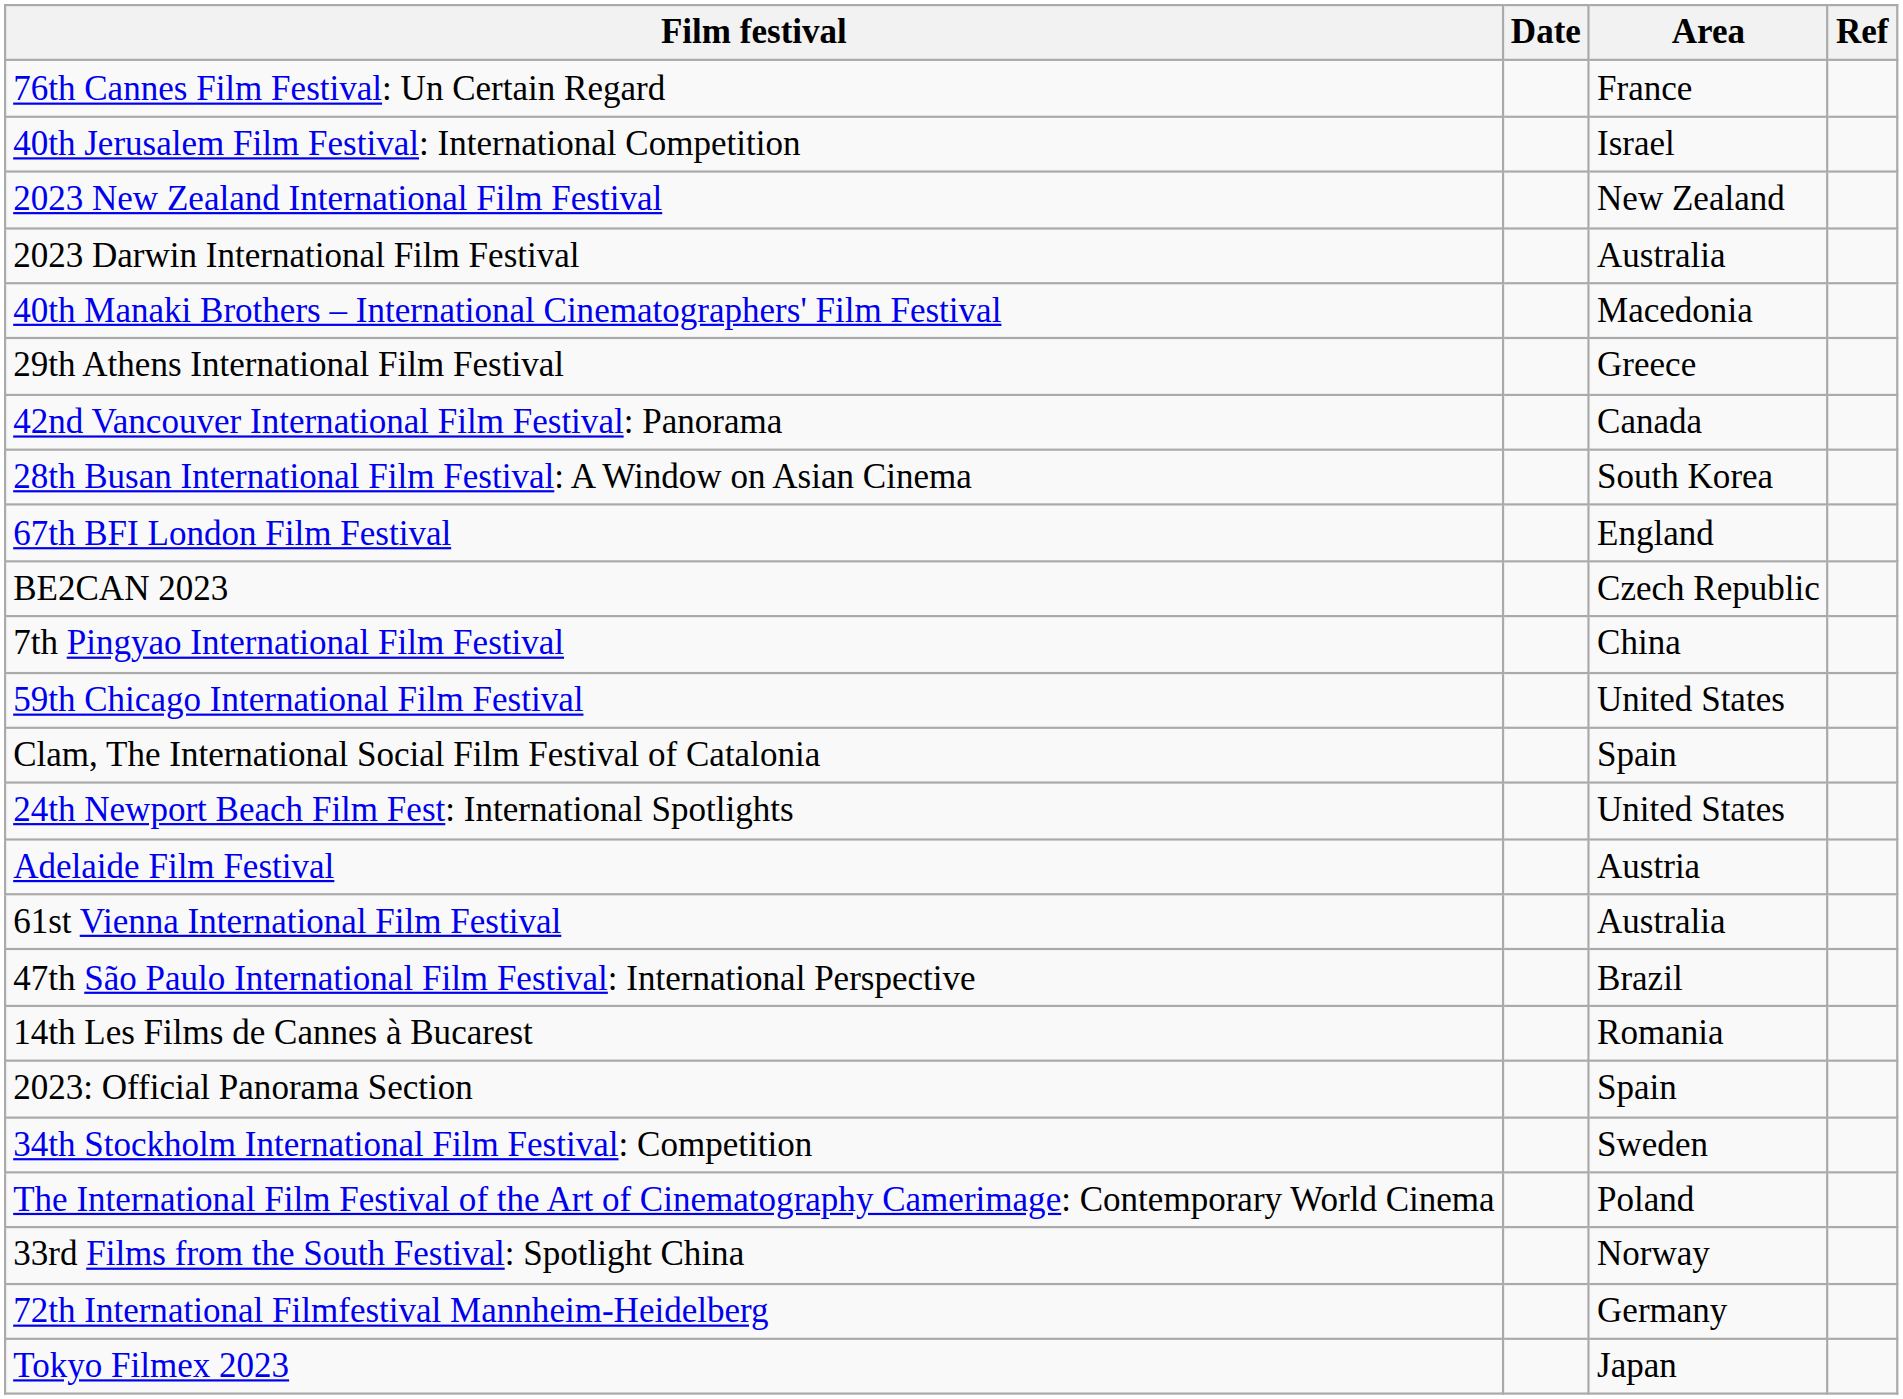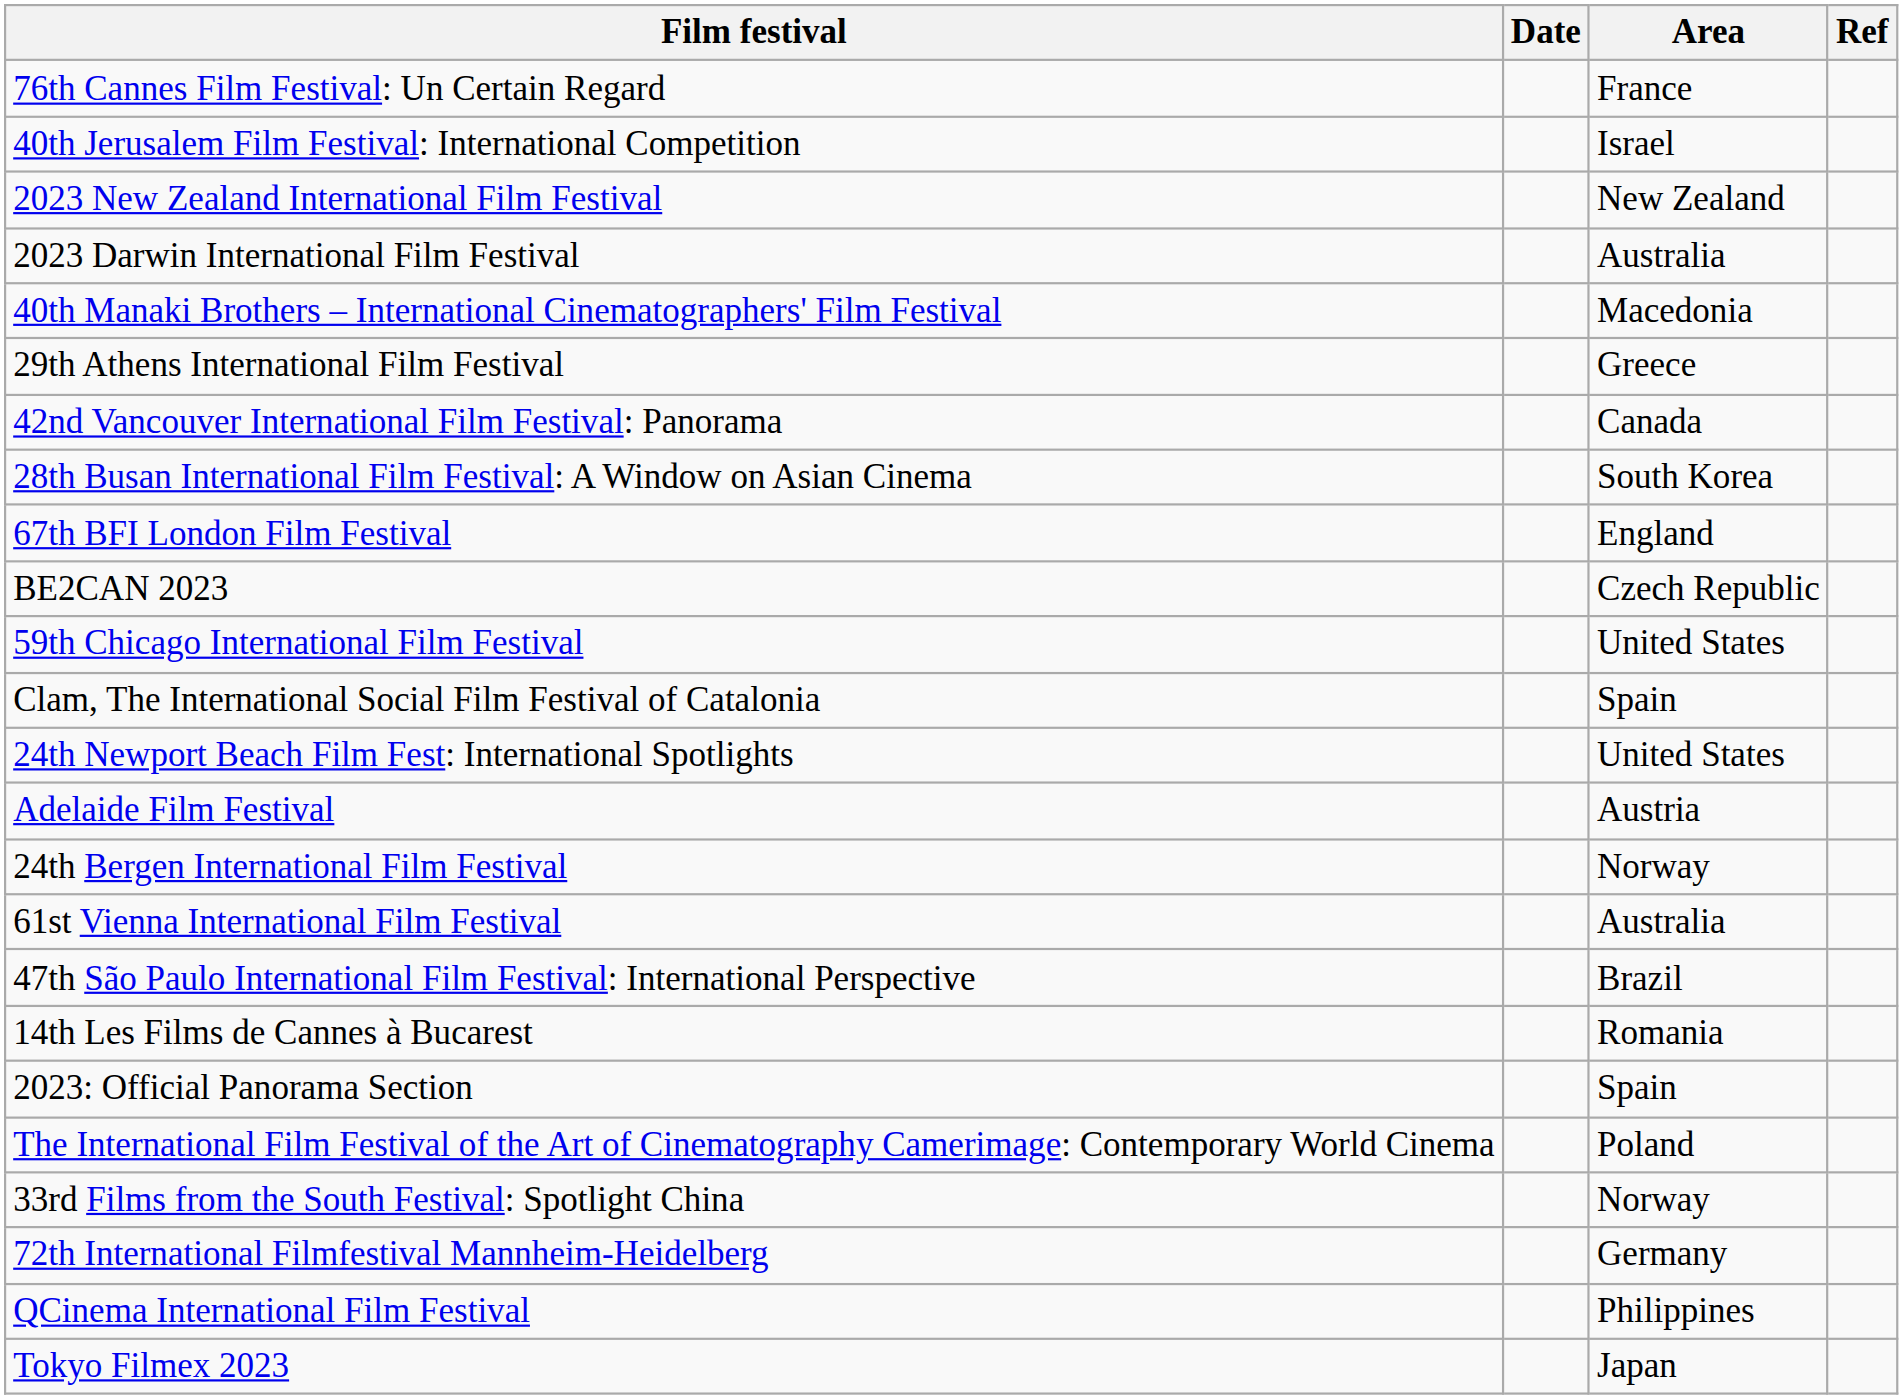 <table class="wikitable">
 <tr>
 <th>Film festival</th>
 <th>Date</th>
 <th>Area</th>
 <th>Ref</th>
 </tr>
 <tr>
 <td><a href='#'>76th Cannes Film Festival</a>: Un Certain Regard</td>
 <td></td>
 <td>France</td>
 <td></td>
 </tr>
 <tr>
 <td><a href='#'>40th Jerusalem Film Festival</a>: International Competition</td>
 <td></td>
 <td>Israel</td>
 <td></td>
 </tr>
 <tr>
 <td><a href='#'>2023 New Zealand International Film Festival</a></td>
 <td></td>
 <td>New Zealand</td>
 <td></td>
 </tr>
 <tr>
 <td>2023 Darwin International Film Festival</td>
 <td></td>
 <td>Australia</td>
 <td></td>
 </tr>
 <tr>
 <td><a href='#'>40th Manaki Brothers – International Cinematographers' Film Festival</a></td>
 <td></td>
 <td>Macedonia</td>
 <td></td>
 </tr>
 <tr>
 <td>29th Athens International Film Festival</td>
 <td></td>
 <td>Greece</td>
 <td></td>
 </tr>
 <tr>
 <td><a href='#'>42nd Vancouver International Film Festival</a>: Panorama</td>
 <td></td>
 <td>Canada</td>
 <td></td>
 </tr>
 <tr>
 <td><a href='#'>28th Busan International Film Festival</a>: A Window on Asian Cinema</td>
 <td></td>
 <td>South Korea</td>
 <td></td>
 </tr>
 <tr>
 <td><a href='#'>67th BFI London Film Festival</a></td>
 <td></td>
 <td>England</td>
 <td></td>
 </tr>
 <tr>
 <td>BE2CAN 2023</td>
 <td></td>
 <td>Czech Republic</td>
 <td></td>
 </tr>
 <tr>
-<td>7th <a href='#'>Pingyao International Film Festival</a></td>
-<td></td>
-<td>China</td>
-<td></td>
-</tr>
-<tr>
 <td><a href='#'>59th Chicago International Film Festival</a></td>
 <td></td>
 <td>United States</td>
 <td></td>
 </tr>
 <tr>
 <td>Clam, The International Social Film Festival of Catalonia</td>
 <td></td>
 <td>Spain</td>
 <td></td>
 </tr>
 <tr>
 <td><a href='#'>24th Newport Beach Film Fest</a>: International Spotlights</td>
 <td></td>
 <td>United States</td>
 <td></td>
 </tr>
 <tr>
 <td><a href='#'>Adelaide Film Festival</a></td>
 <td></td>
 <td>Austria</td>
+<td></td>
+</tr>
+<tr>
+<td>24th <a href='#'>Bergen International Film Festival</a></td>
+<td></td>
+<td>Norway</td>
 <td></td>
 </tr>
 <tr>
 <td>61st <a href='#'>Vienna International Film Festival</a></td>
 <td></td>
 <td>Australia</td>
 <td></td>
 </tr>
 <tr>
 <td>47th <a href='#'>São Paulo International Film Festival</a>: International Perspective</td>
 <td></td>
 <td>Brazil</td>
 <td></td>
 </tr>
 <tr>
 <td>14th Les Films de Cannes à Bucarest</td>
 <td></td>
 <td>Romania</td>
 <td></td>
 </tr>
 <tr>
 <td> 2023: Official Panorama Section</td>
 <td></td>
 <td>Spain</td>
 <td></td>
 </tr>
 <tr>
-<td><a href='#'>34th Stockholm International Film Festival</a>: Competition</td>
-<td></td>
-<td>Sweden</td>
-<td></td>
-</tr>
-<tr>
 <td><a href='#'>The International Film Festival of the Art of Cinematography Camerimage</a>: Contemporary World Cinema</td>
 <td></td>
 <td>Poland</td>
 <td></td>
 </tr>
 <tr>
 <td>33rd <a href='#'>Films from the South Festival</a>: Spotlight China</td>
 <td></td>
 <td>Norway</td>
 <td></td>
 </tr>
 <tr>
 <td><a href='#'>72th International Filmfestival Mannheim-Heidelberg</a></td>
 <td></td>
 <td>Germany</td>
 <td></td>
 </tr>
 <tr>
+<td><a href='#'>QCinema International Film Festival</a></td>
+<td></td>
+<td>Philippines</td>
+<td></td>
+</tr>
+<tr>
 <td><a href='#'>Tokyo Filmex 2023</a></td>
 <td></td>
 <td>Japan</td>
 <td></td>
 </tr>
 </table>
